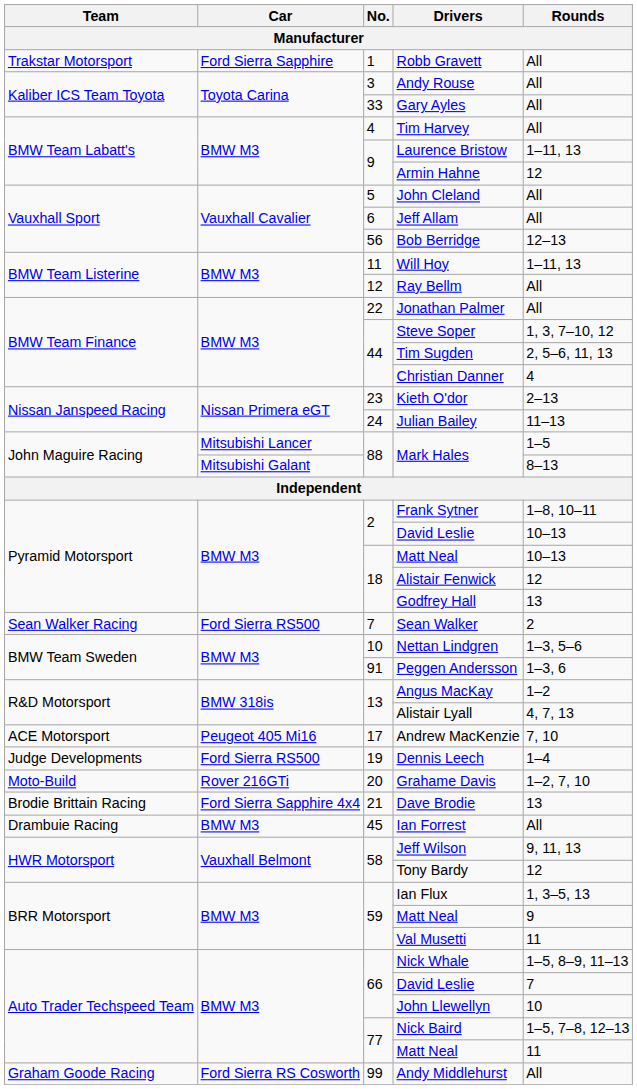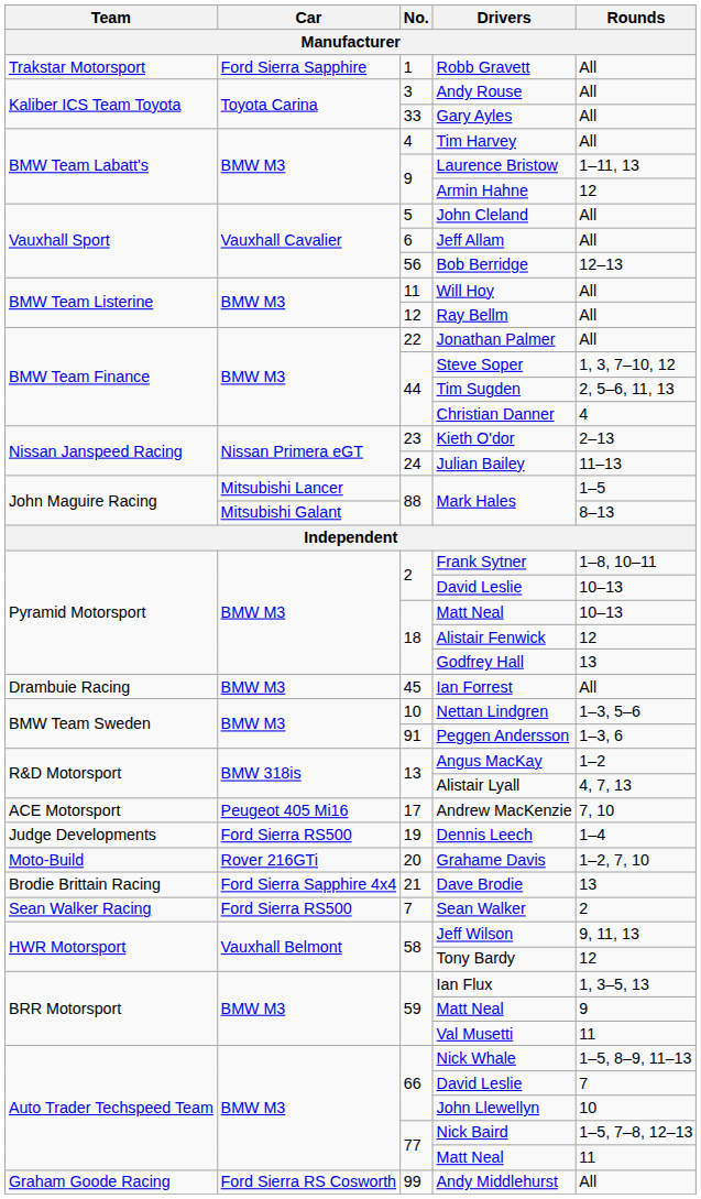 <table class="wikitable sortable" style="font-size: 85%">
 <tr>
 <th>Team</th>
 <th>Car</th>
 <th>No.</th>
 <th>Drivers</th>
 <th>Rounds</th>
 </tr>
 <tr>
 <th colspan=5>Manufacturer</th>
 </tr>
 <tr>
 <td> <a href='#'>Trakstar Motorsport</a></td>
 <td><a href='#'>Ford Sierra Sapphire</a></td>
 <td>1</td>
 <td> <a href='#'>Robb Gravett</a></td>
 <td>All</td>
 </tr>
 <tr>
 <td rowspan=2> <a href='#'>Kaliber ICS Team Toyota</a></td>
 <td rowspan=2><a href='#'>Toyota Carina</a></td>
 <td>3</td>
 <td> <a href='#'>Andy Rouse</a></td>
 <td>All</td>
 </tr>
 <tr>
 <td>33</td>
 <td> <a href='#'>Gary Ayles</a></td>
 <td>All</td>
 </tr>
 <tr>
 <td rowspan=3> <a href='#'>BMW Team Labatt's</a></td>
 <td rowspan=3><a href='#'>BMW M3</a></td>
 <td>4</td>
 <td> <a href='#'>Tim Harvey</a></td>
 <td>All</td>
 </tr>
 <tr>
 <td rowspan=2>9</td>
 <td> <a href='#'>Laurence Bristow</a></td>
 <td>1–11, 13</td>
 </tr>
 <tr>
 <td> <a href='#'>Armin Hahne</a></td>
 <td>12</td>
 </tr>
 <tr>
 <td rowspan=3> <a href='#'>Vauxhall Sport</a></td>
 <td rowspan=3><a href='#'>Vauxhall Cavalier</a></td>
 <td>5</td>
 <td> <a href='#'>John Cleland</a></td>
 <td>All</td>
 </tr>
 <tr>
 <td>6</td>
 <td> <a href='#'>Jeff Allam</a></td>
 <td>All</td>
 </tr>
 <tr>
 <td>56</td>
 <td> <a href='#'>Bob Berridge</a></td>
 <td>12–13</td>
 </tr>
 <tr>
 <td rowspan=2> <a href='#'>BMW Team Listerine</a></td>
 <td rowspan=2><a href='#'>BMW M3</a></td>
 <td>11</td>
 <td> <a href='#'>Will Hoy</a></td>
-<td>1–11, 13</td>
+<td>All</td>
 </tr>
 <tr>
 <td>12</td>
 <td> <a href='#'>Ray Bellm</a></td>
 <td>All</td>
 </tr>
 <tr>
 <td rowspan=4> <a href='#'>BMW Team Finance</a></td>
 <td rowspan=4><a href='#'>BMW M3</a></td>
 <td>22</td>
 <td> <a href='#'>Jonathan Palmer</a></td>
 <td>All</td>
 </tr>
 <tr>
 <td rowspan=3>44</td>
 <td> <a href='#'>Steve Soper</a></td>
 <td>1, 3, 7–10, 12</td>
 </tr>
 <tr>
 <td> <a href='#'>Tim Sugden</a></td>
 <td>2, 5–6, 11, 13</td>
 </tr>
 <tr>
 <td> <a href='#'>Christian Danner</a></td>
 <td>4</td>
 </tr>
 <tr>
 <td rowspan=2> <a href='#'>Nissan Janspeed Racing</a></td>
 <td rowspan=2><a href='#'>Nissan Primera eGT</a></td>
 <td>23</td>
 <td> <a href='#'>Kieth O'dor</a></td>
 <td>2–13</td>
 </tr>
 <tr>
 <td>24</td>
 <td> <a href='#'>Julian Bailey</a></td>
 <td>11–13</td>
 </tr>
 <tr>
 <td rowspan=2> John Maguire Racing</td>
 <td><a href='#'>Mitsubishi Lancer</a></td>
 <td rowspan=2>88</td>
 <td rowspan=2> <a href='#'>Mark Hales</a></td>
 <td>1–5</td>
 </tr>
 <tr>
 <td><a href='#'>Mitsubishi Galant</a></td>
 <td>8–13</td>
 </tr>
 <tr>
 <th colspan=5>Independent</th>
 </tr>
 <tr>
 <td rowspan=5> Pyramid Motorsport</td>
 <td rowspan=5><a href='#'>BMW M3</a></td>
 <td rowspan=2>2</td>
 <td> <a href='#'>Frank Sytner</a></td>
 <td>1–8, 10–11</td>
 </tr>
 <tr>
 <td> <a href='#'>David Leslie</a></td>
 <td>10–13</td>
 </tr>
 <tr>
 <td rowspan=3>18</td>
 <td> <a href='#'>Matt Neal</a></td>
 <td>10–13</td>
 </tr>
 <tr>
 <td> <a href='#'>Alistair Fenwick</a></td>
 <td>12</td>
 </tr>
 <tr>
 <td> <a href='#'>Godfrey Hall</a></td>
 <td>13</td>
 </tr>
 <tr>
-<td> <a href='#'>Sean Walker Racing</a></td>
-<td><a href='#'>Ford Sierra RS500</a></td>
-<td>7</td>
-<td> <a href='#'>Sean Walker</a></td>
-<td>2</td>
+<td> Drambuie Racing</td>
+<td><a href='#'>BMW M3</a></td>
+<td>45</td>
+<td> <a href='#'>Ian Forrest</a></td>
+<td>All</td>
 </tr>
 <tr>
 <td rowspan=2> BMW Team Sweden</td>
 <td rowspan=2><a href='#'>BMW M3</a></td>
 <td>10</td>
 <td> <a href='#'>Nettan Lindgren</a></td>
 <td>1–3, 5–6</td>
 </tr>
 <tr>
 <td>91</td>
 <td> <a href='#'>Peggen Andersson</a></td>
 <td>1–3, 6</td>
 </tr>
 <tr>
 <td rowspan=2> R&D Motorsport</td>
 <td rowspan=2><a href='#'>BMW 318is</a></td>
 <td rowspan=2>13</td>
 <td> <a href='#'>Angus MacKay</a></td>
 <td>1–2</td>
 </tr>
 <tr>
 <td> Alistair Lyall</td>
 <td>4, 7, 13</td>
 </tr>
 <tr>
 <td> ACE Motorsport</td>
 <td><a href='#'>Peugeot 405 Mi16</a></td>
 <td>17</td>
 <td> Andrew MacKenzie</td>
 <td>7, 10</td>
 </tr>
 <tr>
 <td> Judge Developments</td>
 <td><a href='#'>Ford Sierra RS500</a></td>
 <td>19</td>
 <td> <a href='#'>Dennis Leech</a></td>
 <td>1–4</td>
 </tr>
 <tr>
 <td> <a href='#'>Moto-Build</a></td>
 <td><a href='#'>Rover 216GTi</a></td>
 <td>20</td>
 <td> <a href='#'>Grahame Davis</a></td>
 <td>1–2, 7, 10</td>
 </tr>
 <tr>
 <td> Brodie Brittain Racing</td>
 <td><a href='#'>Ford Sierra Sapphire 4x4</a></td>
 <td>21</td>
 <td> <a href='#'>Dave Brodie</a></td>
 <td>13</td>
 </tr>
 <tr>
-<td> Drambuie Racing</td>
-<td><a href='#'>BMW M3</a></td>
-<td>45</td>
-<td> <a href='#'>Ian Forrest</a></td>
-<td>All</td>
+<td> <a href='#'>Sean Walker Racing</a></td>
+<td><a href='#'>Ford Sierra RS500</a></td>
+<td>7</td>
+<td> <a href='#'>Sean Walker</a></td>
+<td>2</td>
 </tr>
 <tr>
 <td rowspan=2> <a href='#'>HWR Motorsport</a></td>
 <td rowspan=2><a href='#'>Vauxhall Belmont</a></td>
 <td rowspan=2>58</td>
 <td> <a href='#'>Jeff Wilson</a></td>
 <td>9, 11, 13</td>
 </tr>
 <tr>
 <td> Tony Bardy</td>
 <td>12</td>
 </tr>
 <tr>
 <td rowspan="3"> BRR Motorsport</td>
 <td rowspan="3"><a href='#'>BMW M3</a></td>
 <td rowspan="3">59</td>
 <td> Ian Flux</td>
 <td>1, 3–5, 13</td>
 </tr>
 <tr>
 <td> <a href='#'>Matt Neal</a></td>
 <td>9</td>
 </tr>
 <tr>
 <td> <a href='#'>Val Musetti</a></td>
 <td>11</td>
 </tr>
 <tr>
 <td rowspan="5"> <a href='#'>Auto Trader Techspeed Team</a></td>
 <td rowspan="5"><a href='#'>BMW M3</a></td>
 <td rowspan="3">66</td>
 <td> <a href='#'>Nick Whale</a></td>
 <td>1–5, 8–9, 11–13</td>
 </tr>
 <tr>
 <td> <a href='#'>David Leslie</a></td>
 <td>7</td>
 </tr>
 <tr>
 <td> <a href='#'>John Llewellyn</a></td>
 <td>10</td>
 </tr>
 <tr>
 <td rowspan="2">77</td>
 <td> <a href='#'>Nick Baird</a></td>
 <td>1–5, 7–8, 12–13</td>
 </tr>
 <tr>
 <td> <a href='#'>Matt Neal</a></td>
 <td>11</td>
 </tr>
 <tr>
 <td> <a href='#'>Graham Goode Racing</a></td>
 <td><a href='#'>Ford Sierra RS Cosworth</a></td>
 <td>99</td>
 <td> <a href='#'>Andy Middlehurst</a></td>
 <td>All</td>
 </tr>
 <tr>
 </tr>
 </table>
